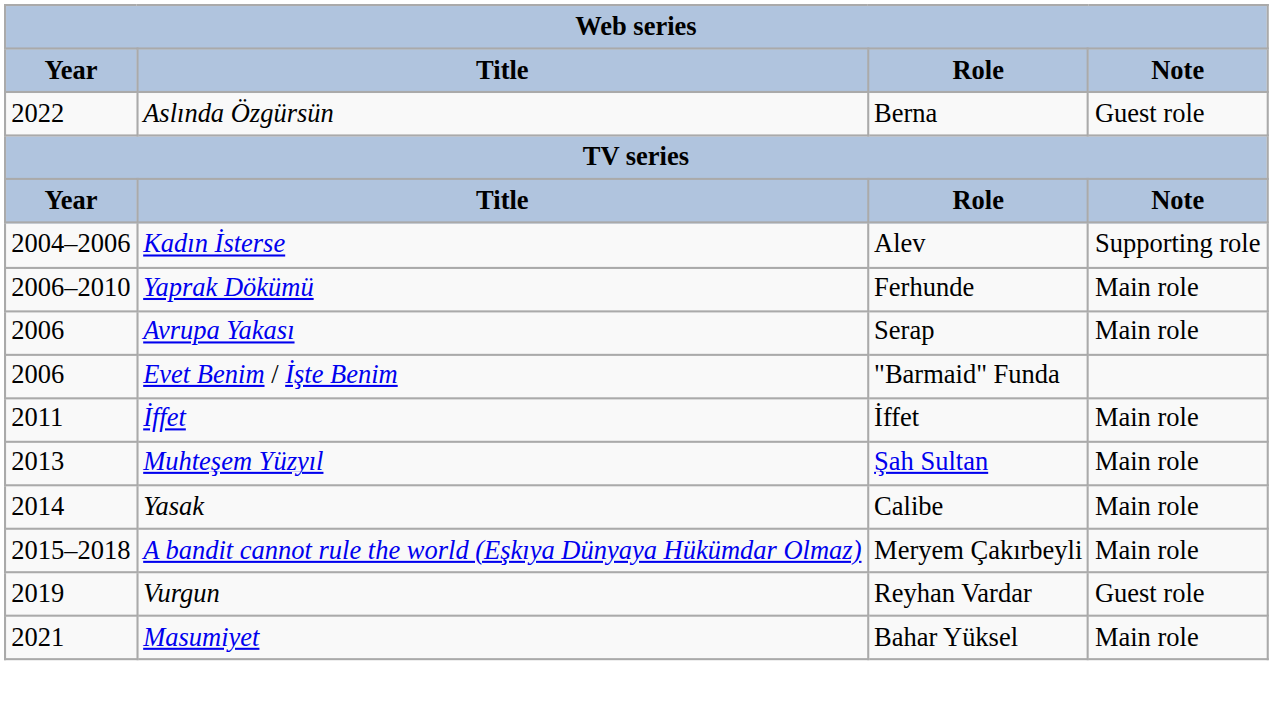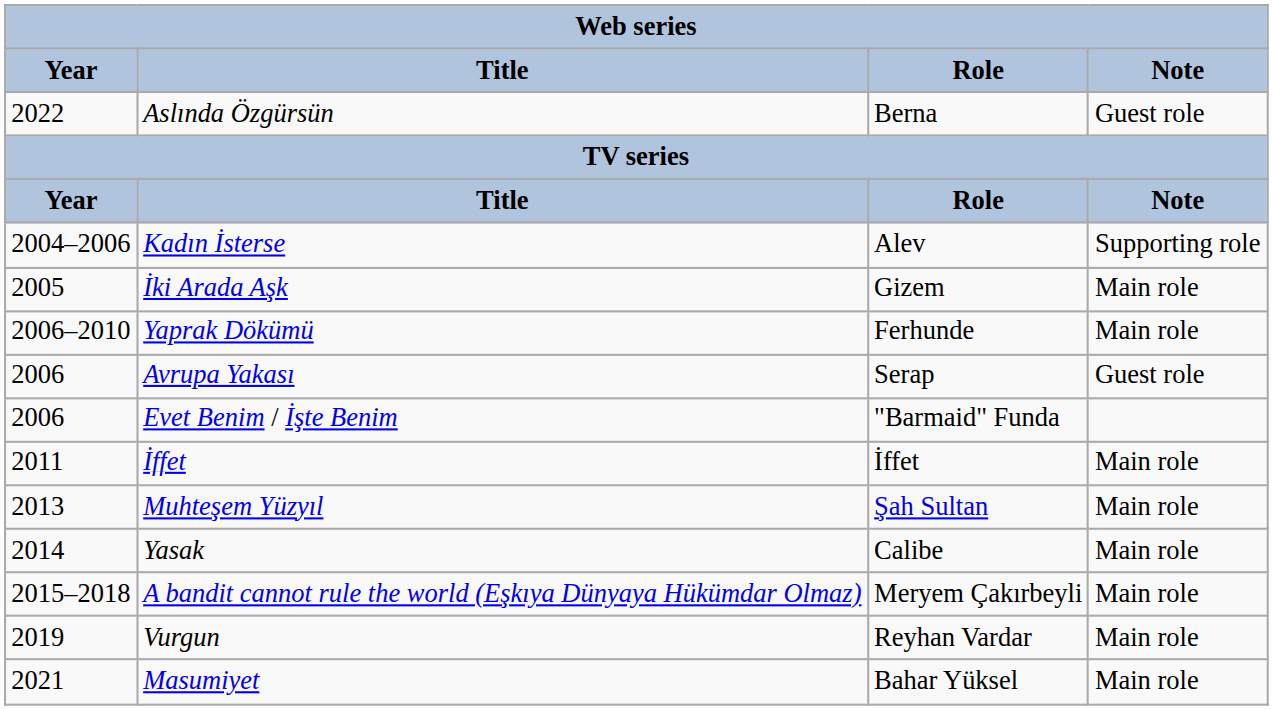 <table class="wikitable sortable" style="font-size: 80%;">
 <tr>
 <th colspan="4" style="background:LightSteelBlue">Web series</th>
 </tr>
 <tr>
 <th style="background:LightSteelBlue">Year</th>
 <th style="background:LightSteelBlue">Title</th>
 <th style="background:LightSteelBlue">Role</th>
 <th style="background:LightSteelBlue">Note</th>
 </tr>
 <tr>
 <td>2022</td>
 <td><em>Aslında Özgürsün</em></td>
 <td>Berna</td>
 <td>Guest role</td>
 </tr>
 <tr>
 <th colspan="4" style="background:LightSteelBlue">TV series</th>
 </tr>
 <tr>
 <th style="background:LightSteelBlue">Year</th>
 <th style="background:LightSteelBlue">Title</th>
 <th style="background:LightSteelBlue">Role</th>
 <th style="background:LightSteelBlue">Note</th>
 </tr>
 <tr>
 <td>2004–2006</td>
 <td><em><a href='#'>Kadın İsterse</a></em></td>
 <td>Alev</td>
 <td>Supporting role</td>
 </tr>
 <tr>
+<td>2005</td>
+<td><em><a href='#'>İki Arada Aşk</a></em></td>
+<td>Gizem</td>
+<td>Main role</td>
+</tr>
+<tr>
 <td>2006–2010</td>
 <td><em><a href='#'>Yaprak Dökümü</a></em></td>
 <td>Ferhunde</td>
 <td>Main role</td>
 </tr>
 <tr>
 <td>2006</td>
 <td><em><a href='#'>Avrupa Yakası</a></em></td>
 <td>Serap</td>
-<td>Main role</td>
+<td>Guest role</td>
 </tr>
 <tr>
 <td>2006</td>
 <td><em><a href='#'>Evet Benim</a></em> / <em><a href='#'>İşte Benim</a></em></td>
 <td>"Barmaid" Funda</td>
 <td></td>
 </tr>
 <tr>
 <td>2011</td>
 <td><em><a href='#'>İffet</a></em></td>
 <td>İffet</td>
 <td>Main role</td>
 </tr>
 <tr>
 <td>2013</td>
 <td><em><a href='#'>Muhteşem Yüzyıl</a></em></td>
 <td><a href='#'>Şah Sultan</a></td>
 <td>Main role</td>
 </tr>
 <tr>
 <td>2014</td>
 <td><em>Yasak</em></td>
 <td>Calibe</td>
 <td>Main role</td>
 </tr>
 <tr>
 <td>2015–2018</td>
 <td><em><a href='#'>A bandit cannot rule the world (Eşkıya Dünyaya Hükümdar Olmaz)</a></em></td>
 <td>Meryem Çakırbeyli</td>
 <td>Main role</td>
 </tr>
 <tr>
 <td>2019</td>
 <td><em>Vurgun</em></td>
 <td>Reyhan Vardar</td>
-<td>Guest role</td>
+<td>Main role</td>
 </tr>
 <tr>
 <td>2021</td>
 <td><em><a href='#'>Masumiyet</a></em></td>
 <td>Bahar Yüksel</td>
 <td>Main role</td>
 </tr>
 </table>
